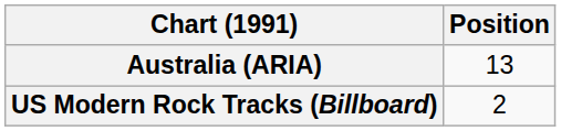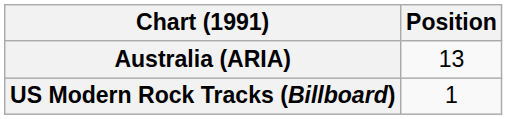 <table class="wikitable plainrowheaders" style="text-align:center">
 <tr>
 <th>Chart (1991)</th>
 <th>Position</th>
 </tr>
 <tr>
 <th scope="row">Australia (ARIA)</th>
 <td>13</td>
 </tr>
 <tr>
 <th scope="row">US Modern Rock Tracks (<em>Billboard</em>)</th>
-<td>2</td>
+<td>1</td>
 </tr>
 </table>
